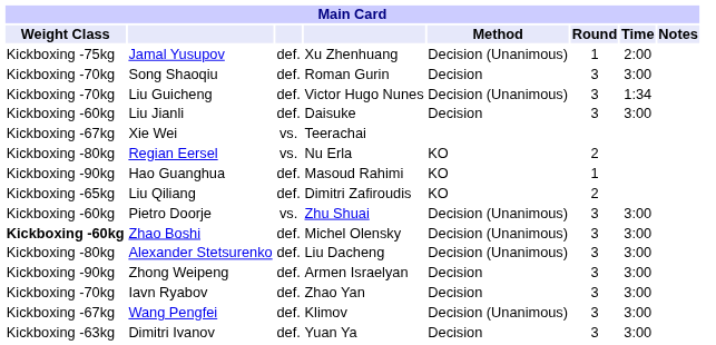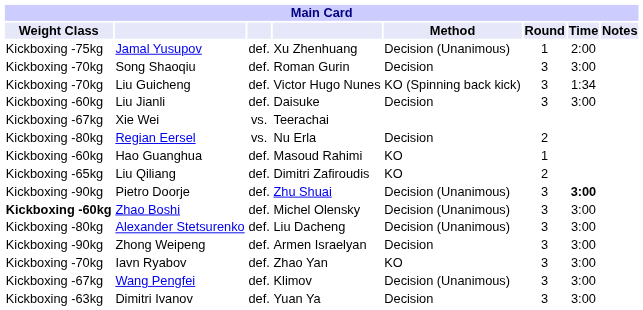 <table class="toccolours" style="font-size: 85%;">
 <tr>
 <th colspan="8" style="background-color: #ccf; color: #000080; text-align: center;"><strong>Main Card</strong></th>
 </tr>
 <tr>
 <th colspan="1" style="background-color: #E6E8FA; color: #000000; text-align: center;">Weight Class</th>
 <th colspan="1" style="background-color: #E6E8FA; color: #000000; text-align: center;"></th>
 <th colspan="1" style="background-color: #E6E8FA; color: #000000; text-align: center;"></th>
 <th colspan="1" style="background-color: #E6E8FA; color: #000000; text-align: center;"></th>
 <th colspan="1" style="background-color: #E6E8FA; color: #000000; text-align: center;">Method</th>
 <th colspan="1" style="background-color: #E6E8FA; color: #000000; text-align: center;">Round</th>
 <th colspan="1" style="background-color: #E6E8FA; color: #000000; text-align: center;">Time</th>
 <th colspan="1" style="background-color: #E6E8FA; color: #000000; text-align: center;">Notes</th>
 </tr>
 <tr>
 <td>Kickboxing -75kg</td>
 <td> <a href='#'>Jamal Yusupov</a></td>
 <td align=center>def.</td>
 <td> Xu Zhenhuang</td>
 <td>Decision (Unanimous)</td>
 <td align=center>1</td>
 <td align=center>2:00</td>
 </tr>
 <tr>
 <td>Kickboxing -70kg</td>
 <td> Song Shaoqiu</td>
 <td align=center>def.</td>
 <td> Roman Gurin</td>
 <td>Decision</td>
 <td align=center>3</td>
 <td align=center>3:00</td>
 </tr>
 <tr>
 <td>Kickboxing -70kg</td>
 <td> Liu Guicheng</td>
 <td align=center>def.</td>
 <td> Victor Hugo Nunes</td>
-<td>Decision (Unanimous)</td>
+<td>KO (Spinning back kick)</td>
 <td align=center>3</td>
 <td align=center>1:34</td>
 </tr>
 <tr>
 <td>Kickboxing -60kg</td>
 <td> Liu Jianli</td>
 <td align=center>def.</td>
 <td> Daisuke</td>
 <td>Decision</td>
 <td align=center>3</td>
 <td align=center>3:00</td>
 </tr>
 <tr>
 <td>Kickboxing -67kg</td>
 <td> Xie Wei</td>
 <td align=center>vs.</td>
 <td> Teerachai</td>
 <td></td>
 <td align=center></td>
 <td align=center></td>
 </tr>
 <tr>
 <td>Kickboxing -80kg</td>
 <td> <a href='#'>Regian Eersel</a></td>
 <td align=center>vs.</td>
 <td> Nu Erla</td>
-<td>KO</td>
+<td>Decision</td>
 <td align=center>2</td>
 <td align=center></td>
 </tr>
 <tr>
-<td>Kickboxing -90kg</td>
+<td>Kickboxing -60kg</td>
 <td> Hao Guanghua</td>
 <td align=center>def.</td>
 <td> Masoud Rahimi</td>
 <td>KO</td>
 <td align=center>1</td>
 <td align=center></td>
 </tr>
 <tr>
 <td>Kickboxing -65kg</td>
 <td> Liu Qiliang</td>
 <td align=center>def.</td>
 <td> Dimitri Zafiroudis</td>
 <td>KO</td>
 <td align=center>2</td>
 <td align=center></td>
 </tr>
 <tr>
-<td>Kickboxing -60kg</td>
+<td>Kickboxing -90kg</td>
 <td> Pietro Doorje</td>
-<td align=center>vs.</td>
+<td align=center>def.</td>
 <td> <a href='#'>Zhu Shuai</a></td>
 <td>Decision (Unanimous)</td>
 <td align=center>3</td>
-<td align=center>3:00</td>
+<td align=center><strong>3:00</strong></td>
 </tr>
 <tr>
 <td><strong>Kickboxing -60kg</strong></td>
 <td> <a href='#'>Zhao Boshi</a></td>
 <td align=center>def.</td>
 <td> Michel Olensky</td>
 <td>Decision (Unanimous)</td>
 <td align=center>3</td>
 <td align=center>3:00</td>
 </tr>
 <tr>
 <td>Kickboxing -80kg</td>
 <td> <a href='#'>Alexander Stetsurenko</a></td>
 <td align=center>def.</td>
 <td> Liu Dacheng</td>
 <td>Decision (Unanimous)</td>
 <td align=center>3</td>
 <td align=center>3:00</td>
 </tr>
 <tr>
 <td>Kickboxing -90kg</td>
 <td> Zhong Weipeng</td>
 <td align=center>def.</td>
 <td> Armen Israelyan</td>
 <td>Decision</td>
 <td align=center>3</td>
 <td align=center>3:00</td>
 </tr>
 <tr>
 <td>Kickboxing -70kg</td>
 <td> Iavn Ryabov</td>
 <td align=center>def.</td>
 <td> Zhao Yan</td>
-<td>Decision</td>
+<td>KO</td>
 <td align=center>3</td>
 <td align=center>3:00</td>
 </tr>
 <tr>
 <td>Kickboxing -67kg</td>
 <td> <a href='#'>Wang Pengfei</a></td>
 <td align=center>def.</td>
 <td> Klimov</td>
 <td>Decision (Unanimous)</td>
 <td align=center>3</td>
 <td align=center>3:00</td>
 </tr>
 <tr>
 <td>Kickboxing -63kg</td>
 <td> Dimitri Ivanov</td>
 <td align=center>def.</td>
 <td> Yuan Ya</td>
 <td>Decision</td>
 <td align=center>3</td>
 <td align=center>3:00</td>
 </tr>
 </table>
